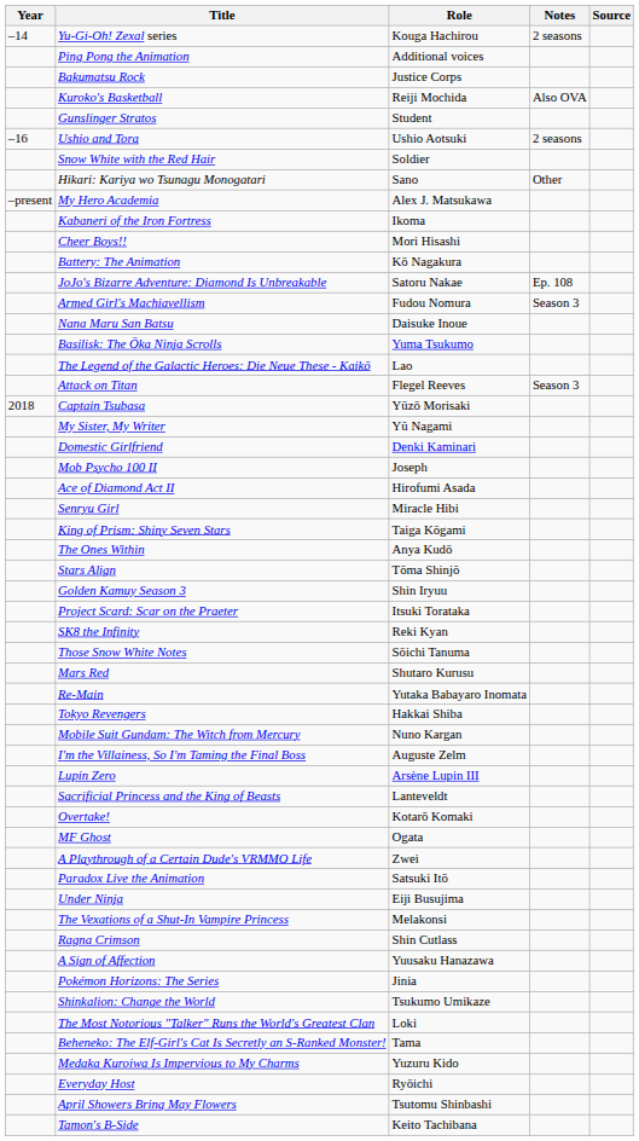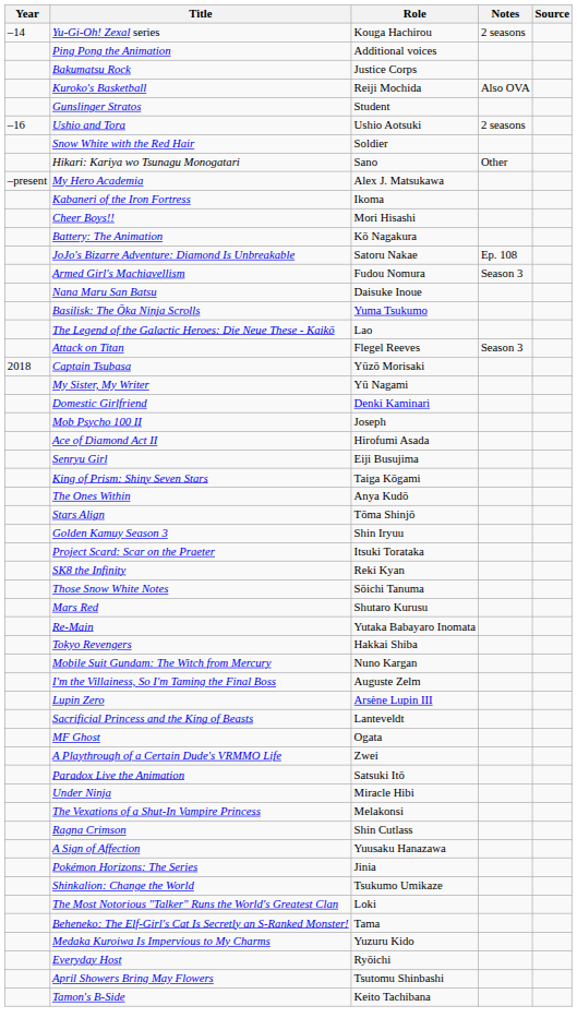 <table class="wikitable sortable plainrowheaders">
 <tr>
 <th>Year</th>
 <th>Title</th>
 <th>Role</th>
 <th class="unsortable">Notes</th>
 <th class="unsortable">Source</th>
 </tr>
 <tr>
 <td>–14</td>
 <td><em><a href='#'>Yu-Gi-Oh! Zexal</a></em> series</td>
 <td>Kouga Hachirou</td>
 <td>2 seasons</td>
 <td></td>
 </tr>
 <tr>
 <td></td>
 <td><em><a href='#'>Ping Pong the Animation</a></em></td>
 <td>Additional voices</td>
 <td></td>
 <td></td>
 </tr>
 <tr>
 <td></td>
 <td><em><a href='#'>Bakumatsu Rock</a></em></td>
 <td>Justice Corps</td>
 <td></td>
 <td></td>
 </tr>
 <tr>
 <td></td>
 <td><em><a href='#'>Kuroko's Basketball</a></em></td>
 <td>Reiji Mochida</td>
 <td>Also OVA</td>
 <td></td>
 </tr>
 <tr>
 <td></td>
 <td><em><a href='#'>Gunslinger Stratos</a></em></td>
 <td>Student</td>
 <td></td>
 <td></td>
 </tr>
 <tr>
 <td>–16</td>
 <td><em><a href='#'>Ushio and Tora</a></em></td>
 <td>Ushio Aotsuki</td>
 <td>2 seasons</td>
 <td></td>
 </tr>
 <tr>
 <td></td>
 <td><em><a href='#'>Snow White with the Red Hair</a></em></td>
 <td>Soldier</td>
 <td></td>
 <td></td>
 </tr>
 <tr>
 <td></td>
 <td><em>Hikari: Kariya wo Tsunagu Monogatari </em></td>
 <td>Sano</td>
 <td>Other</td>
 <td></td>
 </tr>
 <tr>
 <td>–present</td>
 <td><em><a href='#'>My Hero Academia</a></em></td>
 <td>Alex J. Matsukawa</td>
 <td></td>
 <td></td>
 </tr>
 <tr>
 <td></td>
 <td><em><a href='#'>Kabaneri of the Iron Fortress</a></em></td>
 <td>Ikoma</td>
 <td></td>
 <td></td>
 </tr>
 <tr>
 <td></td>
 <td><em><a href='#'>Cheer Boys!!</a></em></td>
 <td>Mori Hisashi</td>
 <td></td>
 <td></td>
 </tr>
 <tr>
 <td></td>
 <td><em><a href='#'>Battery: The Animation</a></em></td>
 <td>Kō Nagakura</td>
 <td></td>
 <td></td>
 </tr>
 <tr>
 <td></td>
 <td><em><a href='#'>JoJo's Bizarre Adventure: Diamond Is Unbreakable</a></em></td>
 <td>Satoru Nakae</td>
 <td>Ep. 108</td>
 <td></td>
 </tr>
 <tr>
 <td></td>
 <td><em><a href='#'>Armed Girl's Machiavellism</a></em></td>
 <td>Fudou Nomura</td>
 <td>Season 3</td>
 <td></td>
 </tr>
 <tr>
 <td></td>
 <td><em><a href='#'>Nana Maru San Batsu</a></em></td>
 <td>Daisuke Inoue</td>
 <td></td>
 <td></td>
 </tr>
 <tr>
 <td></td>
 <td><em><a href='#'>Basilisk: The Ōka Ninja Scrolls</a></em></td>
 <td><a href='#'>Yuma Tsukumo</a></td>
 <td></td>
 <td></td>
 </tr>
 <tr>
 <td></td>
 <td><em><a href='#'>The Legend of the Galactic Heroes: Die Neue These - Kaikō</a></em></td>
 <td>Lao</td>
 <td></td>
 <td></td>
 </tr>
 <tr>
 <td></td>
 <td><em><a href='#'>Attack on Titan</a></em></td>
 <td>Flegel Reeves</td>
 <td>Season 3</td>
 <td></td>
 </tr>
 <tr>
 <td>2018</td>
 <td><em><a href='#'>Captain Tsubasa</a></em></td>
 <td>Yūzō Morisaki</td>
 <td></td>
 <td></td>
 </tr>
 <tr>
 <td></td>
 <td><em><a href='#'>My Sister, My Writer</a></em></td>
 <td>Yū Nagami</td>
 <td></td>
 <td></td>
 </tr>
 <tr>
 <td></td>
 <td><em><a href='#'>Domestic Girlfriend</a></em></td>
 <td><a href='#'>Denki Kaminari</a></td>
 <td></td>
 <td></td>
 </tr>
 <tr>
 <td></td>
 <td><em><a href='#'>Mob Psycho 100 II</a></em></td>
 <td>Joseph</td>
 <td></td>
 <td></td>
 </tr>
 <tr>
 <td></td>
 <td><em><a href='#'>Ace of Diamond Act II</a></em></td>
 <td>Hirofumi Asada</td>
 <td></td>
 <td></td>
 </tr>
 <tr>
 <td></td>
 <td><em><a href='#'>Senryu Girl</a></em></td>
-<td>Miracle Hibi</td>
+<td>Eiji Busujima</td>
 <td></td>
 <td></td>
 </tr>
 <tr>
 <td></td>
 <td><em><a href='#'>King of Prism: Shiny Seven Stars</a></em></td>
 <td>Taiga Kōgami</td>
 <td></td>
 <td></td>
 </tr>
 <tr>
 <td></td>
 <td><em><a href='#'>The Ones Within</a></em></td>
 <td>Anya Kudō</td>
 <td></td>
 <td></td>
 </tr>
 <tr>
 <td></td>
 <td><em><a href='#'>Stars Align</a></em></td>
 <td>Tōma Shinjō</td>
 <td></td>
 <td></td>
 </tr>
 <tr>
 <td></td>
 <td><em><a href='#'>Golden Kamuy Season 3</a></em></td>
 <td>Shin Iryuu</td>
 <td></td>
 <td></td>
 </tr>
 <tr>
 <td></td>
 <td><em><a href='#'>Project Scard: Scar on the Praeter</a></em></td>
 <td>Itsuki Torataka</td>
 <td></td>
 <td></td>
 </tr>
 <tr>
 <td></td>
 <td><em><a href='#'>SK8 the Infinity</a></em></td>
 <td>Reki Kyan</td>
 <td></td>
 <td></td>
 </tr>
 <tr>
 <td></td>
 <td><em><a href='#'>Those Snow White Notes</a></em></td>
 <td>Sōichi Tanuma</td>
 <td></td>
 <td></td>
 </tr>
 <tr>
 <td></td>
 <td><em><a href='#'>Mars Red</a></em></td>
 <td>Shutaro Kurusu</td>
 <td></td>
 <td></td>
 </tr>
 <tr>
 <td></td>
 <td><em><a href='#'>Re-Main</a></em></td>
 <td>Yutaka Babayaro Inomata</td>
 <td></td>
 <td></td>
 </tr>
 <tr>
 <td></td>
 <td><em><a href='#'>Tokyo Revengers</a></em></td>
 <td>Hakkai Shiba</td>
 <td></td>
 <td></td>
 </tr>
 <tr>
 <td></td>
 <td><em><a href='#'>Mobile Suit Gundam: The Witch from Mercury</a></em></td>
 <td>Nuno Kargan</td>
 <td></td>
 <td></td>
 </tr>
 <tr>
 <td></td>
 <td><em><a href='#'>I'm the Villainess, So I'm Taming the Final Boss</a></em></td>
 <td>Auguste Zelm</td>
 <td></td>
 <td></td>
 </tr>
 <tr>
 <td></td>
 <td><em><a href='#'>Lupin Zero</a></em></td>
 <td><a href='#'>Arsène Lupin III</a></td>
 <td></td>
 <td></td>
 </tr>
 <tr>
 <td></td>
 <td><em><a href='#'>Sacrificial Princess and the King of Beasts</a></em></td>
 <td>Lanteveldt</td>
 <td></td>
 <td></td>
 </tr>
 <tr>
 <td></td>
-<td><em><a href='#'>Overtake!</a></em></td>
-<td>Kotarō Komaki</td>
-<td></td>
-<td></td>
-</tr>
-<tr>
-<td></td>
 <td><em><a href='#'>MF Ghost</a></em></td>
 <td>Ogata</td>
 <td></td>
 <td></td>
 </tr>
 <tr>
 <td></td>
 <td><em><a href='#'>A Playthrough of a Certain Dude's VRMMO Life</a></em></td>
 <td>Zwei</td>
 <td></td>
 <td></td>
 </tr>
 <tr>
 <td></td>
 <td><em><a href='#'>Paradox Live the Animation</a></em></td>
 <td>Satsuki Itō</td>
 <td></td>
 <td></td>
 </tr>
 <tr>
 <td></td>
 <td><em><a href='#'>Under Ninja</a></em></td>
-<td>Eiji Busujima</td>
+<td>Miracle Hibi</td>
 <td></td>
 <td></td>
 </tr>
 <tr>
 <td></td>
 <td><em><a href='#'>The Vexations of a Shut-In Vampire Princess</a></em></td>
 <td>Melakonsi</td>
 <td></td>
 <td></td>
 </tr>
 <tr>
 <td></td>
 <td><em><a href='#'>Ragna Crimson</a></em></td>
 <td>Shin Cutlass</td>
 <td></td>
 <td></td>
 </tr>
 <tr>
 <td></td>
 <td><em><a href='#'>A Sign of Affection</a></em></td>
 <td>Yuusaku Hanazawa</td>
 <td></td>
 <td></td>
 </tr>
 <tr>
 <td></td>
 <td><em><a href='#'>Pokémon Horizons: The Series</a></em></td>
 <td>Jinia</td>
 <td></td>
 <td></td>
 </tr>
 <tr>
 <td></td>
 <td><em><a href='#'>Shinkalion: Change the World</a></em></td>
 <td>Tsukumo Umikaze</td>
 <td></td>
 <td></td>
 </tr>
 <tr>
 <td></td>
 <td><em><a href='#'>The Most Notorious "Talker" Runs the World's Greatest Clan</a></em></td>
 <td>Loki</td>
 <td></td>
 <td></td>
 </tr>
 <tr>
 <td></td>
 <td><em><a href='#'>Beheneko: The Elf-Girl's Cat Is Secretly an S-Ranked Monster!</a></em></td>
 <td>Tama</td>
 <td></td>
 <td></td>
 </tr>
 <tr>
 <td></td>
 <td><em><a href='#'>Medaka Kuroiwa Is Impervious to My Charms</a></em></td>
 <td>Yuzuru Kido</td>
 <td></td>
 <td></td>
 </tr>
 <tr>
 <td></td>
 <td><em><a href='#'>Everyday Host</a></em></td>
 <td>Ryōichi</td>
 <td></td>
 <td></td>
 </tr>
 <tr>
 <td></td>
 <td><em><a href='#'>April Showers Bring May Flowers</a></em></td>
 <td>Tsutomu Shinbashi</td>
 <td></td>
 <td></td>
 </tr>
 <tr>
 <td></td>
 <td><em><a href='#'>Tamon's B-Side</a></em></td>
 <td>Keito Tachibana</td>
 <td></td>
 <td></td>
 </tr>
 </table>
